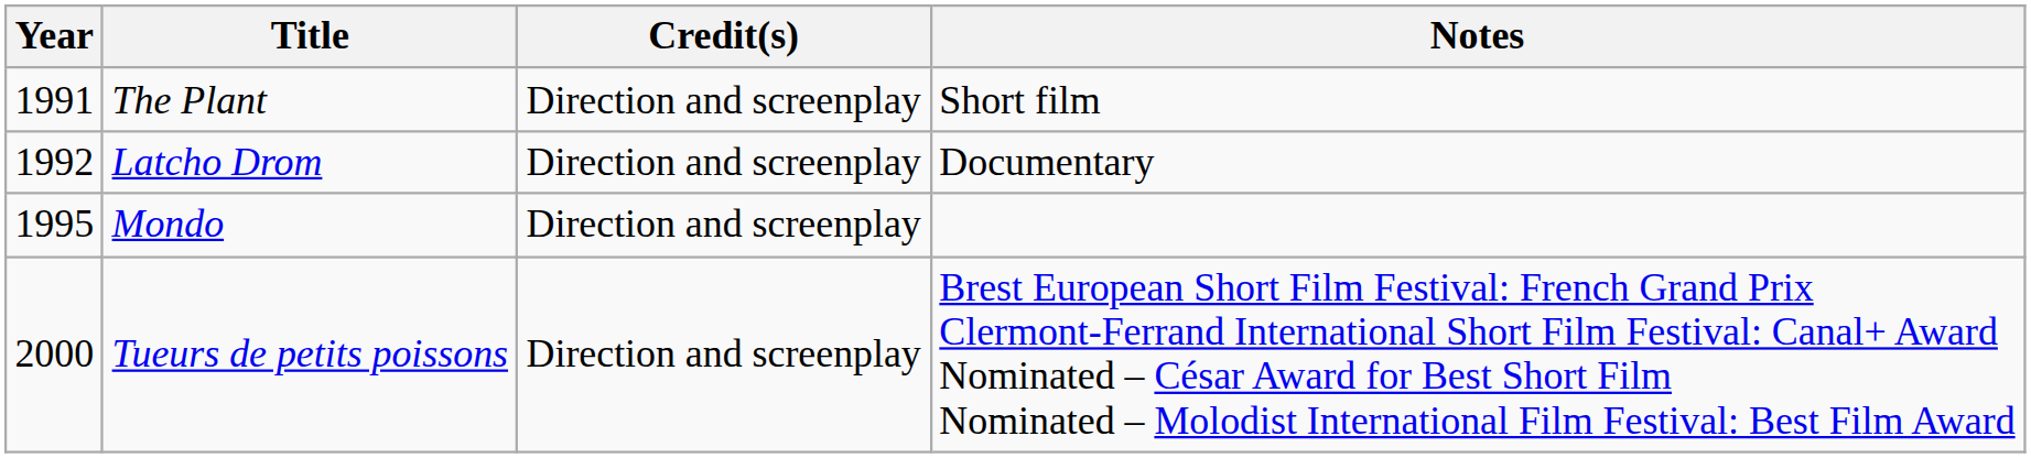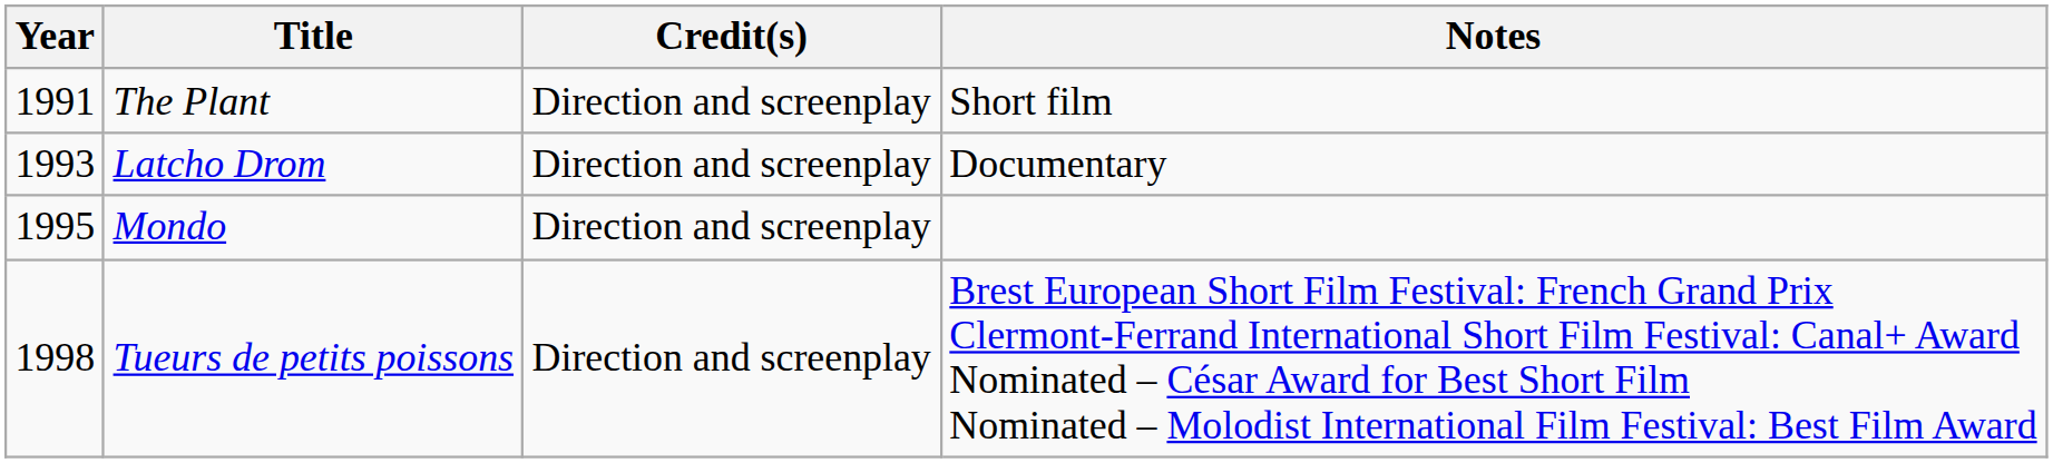 <table class="wikitable">
 <tr>
 <th>Year</th>
 <th>Title</th>
 <th>Credit(s)</th>
 <th>Notes</th>
 </tr>
 <tr>
 <td>1991</td>
 <td><em>The Plant</em></td>
 <td>Direction and screenplay</td>
 <td>Short film</td>
 </tr>
 <tr>
-<td>1992</td>
+<td>1993</td>
 <td><em><a href='#'>Latcho Drom</a></em></td>
 <td>Direction and screenplay</td>
 <td>Documentary</td>
 </tr>
 <tr>
 <td>1995</td>
 <td><em><a href='#'>Mondo</a></em></td>
 <td>Direction and screenplay</td>
 <td></td>
 </tr>
 <tr>
-<td>2000</td>
+<td>1998</td>
 <td><em><a href='#'>Tueurs de petits poissons</a></em></td>
 <td>Direction and screenplay</td>
 <td><a href='#'>Brest European Short Film Festival: French Grand Prix</a><br><a href='#'>Clermont-Ferrand International Short Film Festival: Canal+ Award</a><br>Nominated – <a href='#'>César Award for Best Short Film</a><br>Nominated – <a href='#'>Molodist International Film Festival: Best Film Award</a></td>
 </tr>
 </table>
